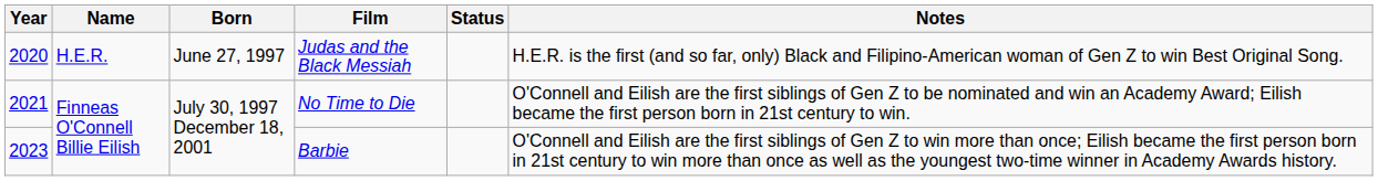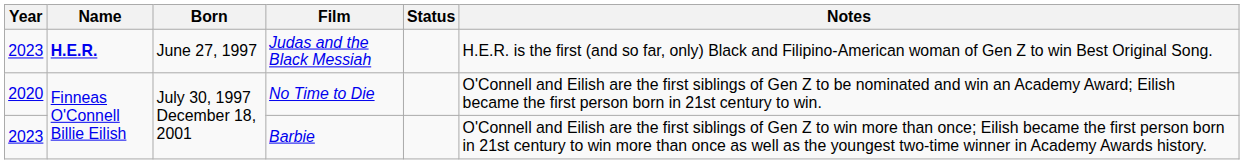 <table class="wikitable plainrowheaders">
 <tr>
 <th>Year</th>
 <th>Name</th>
 <th>Born</th>
 <th>Film</th>
 <th>Status</th>
 <th>Notes</th>
 </tr>
 <tr>
-<td><a href='#'>2020</a><br></td>
-<td><a href='#'>H.E.R.</a></td>
+<td><a href='#'>2023</a><br></td>
+<td><strong><a href='#'>H.E.R.</a></strong></td>
 <td>June 27, 1997</td>
 <td><em><a href='#'>Judas and the Black Messiah</a></em></td>
 <td></td>
 <td>H.E.R. is the first (and so far, only) Black and Filipino-American woman of Gen Z to win Best Original Song.</td>
 </tr>
 <tr>
-<td><a href='#'>2021</a><br></td>
+<td><a href='#'>2020</a><br></td>
 <td rowspan="2"><a href='#'>Finneas O'Connell</a><br><a href='#'>Billie Eilish</a></td>
 <td rowspan="2">July 30, 1997<br>December 18, 2001</td>
 <td><em><a href='#'>No Time to Die</a></em></td>
 <td></td>
 <td>O'Connell and Eilish are the first siblings of Gen Z to be nominated and win an Academy Award; Eilish became the first person born in 21st century to win.</td>
 </tr>
 <tr>
 <td><a href='#'>2023</a><br></td>
 <td><em><a href='#'>Barbie</a></em></td>
 <td></td>
 <td>O'Connell and Eilish are the first siblings of Gen Z to win more than once; Eilish became the first person born in 21st century to win more than once as well as the youngest two-time winner in Academy Awards history.</td>
 </tr>
 </table>
